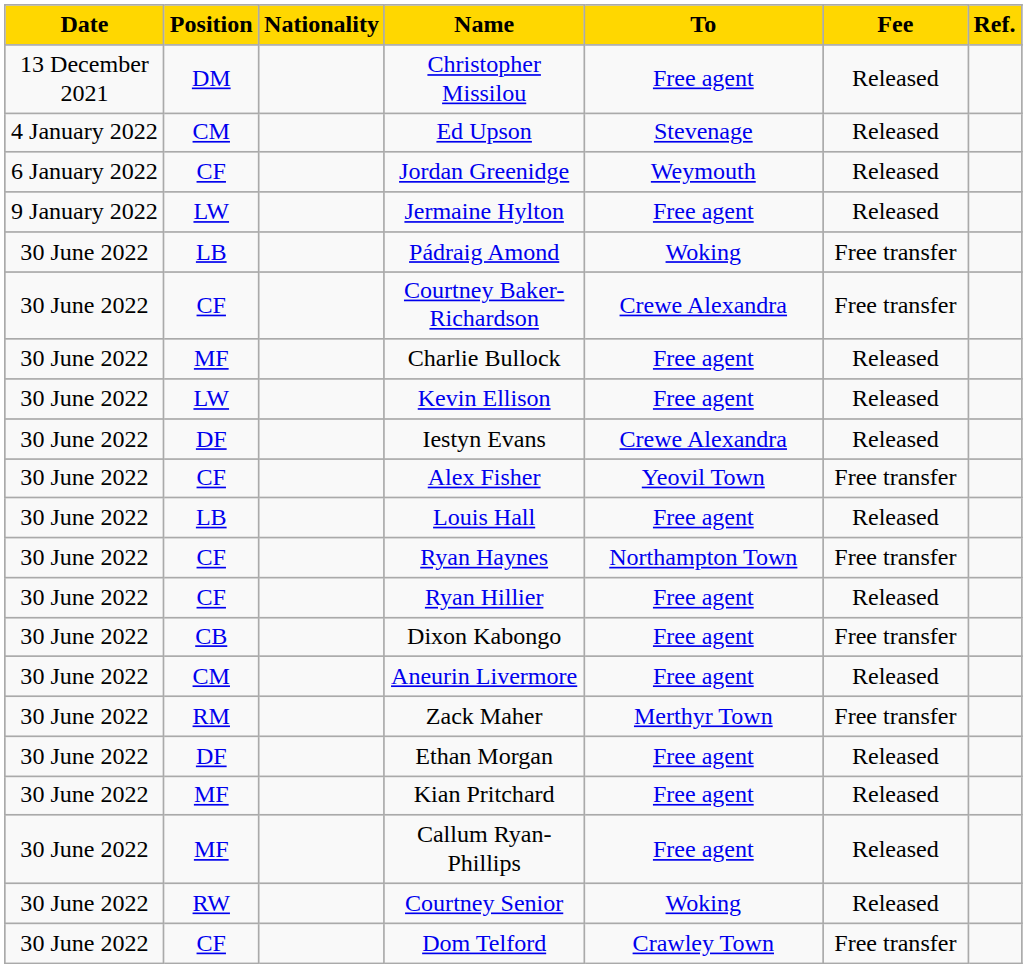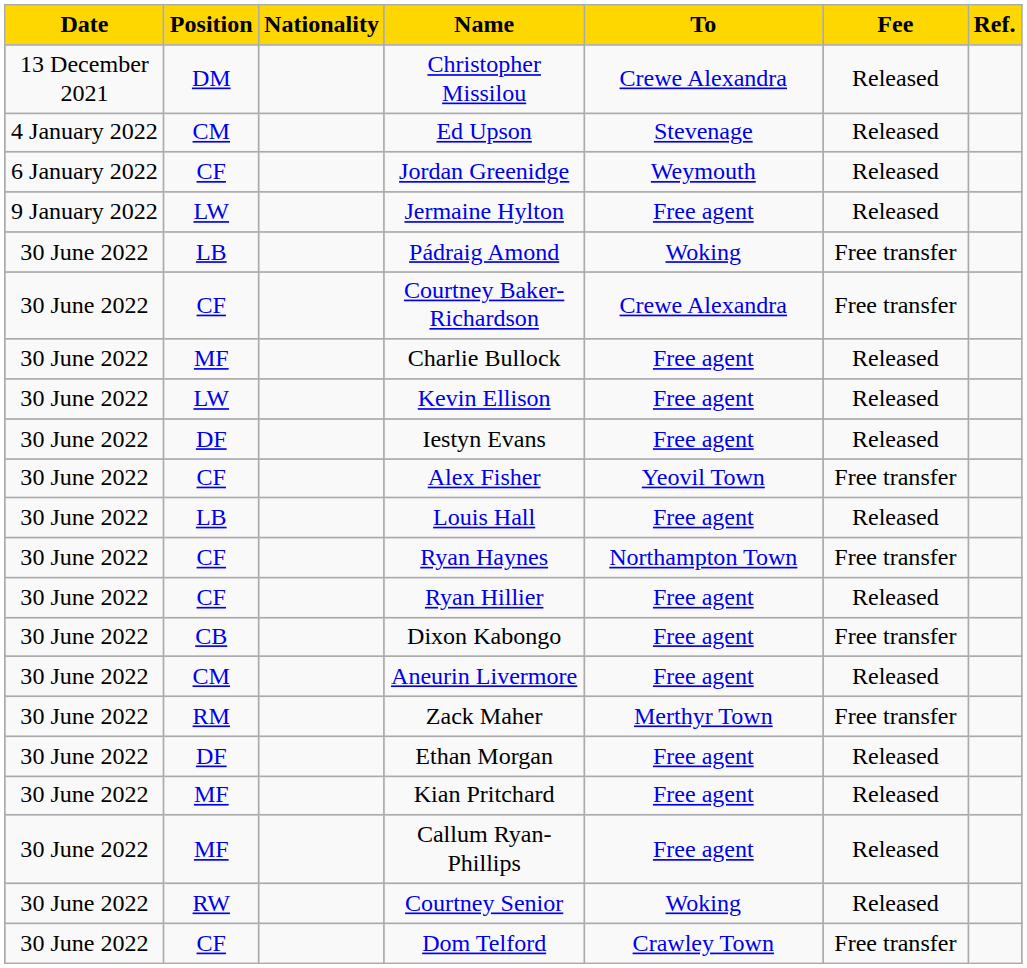 <table class="wikitable"  style="text-align:center; font-size:90%; ">
 <tr>
 <th style="background:gold; color:black; width:120px;">Date</th>
 <th style="background:gold; color:black; width:50px;">Position</th>
 <th style="background:gold; color:black; width:50px;">Nationality</th>
 <th style="background:gold; color:black; width:160px;">Name</th>
 <th style="background:gold; color:black; width:200px;">To</th>
 <th style="background:gold; color:black; width:110px;">Fee</th>
 <th style="background:gold; color:black; width:25px;">Ref.</th>
 </tr>
 <tr>
 <td>13 December 2021</td>
 <td><a href='#'>DM</a></td>
 <td></td>
 <td><a href='#'>Christopher Missilou</a></td>
-<td><a href='#'>Free agent</a></td>
+<td> <a href='#'>Crewe Alexandra</a></td>
 <td>Released</td>
 <td></td>
 </tr>
 <tr>
 <td>4 January 2022</td>
 <td><a href='#'>CM</a></td>
 <td></td>
 <td><a href='#'>Ed Upson</a></td>
 <td> <a href='#'>Stevenage</a></td>
 <td>Released</td>
 <td></td>
 </tr>
 <tr>
 <td>6 January 2022</td>
 <td><a href='#'>CF</a></td>
 <td></td>
 <td><a href='#'>Jordan Greenidge</a></td>
 <td> <a href='#'>Weymouth</a></td>
 <td>Released</td>
 <td></td>
 </tr>
 <tr>
 <td>9 January 2022</td>
 <td><a href='#'>LW</a></td>
 <td></td>
 <td><a href='#'>Jermaine Hylton</a></td>
 <td><a href='#'>Free agent</a></td>
 <td>Released</td>
 <td></td>
 </tr>
 <tr>
 <td>30 June 2022</td>
 <td><a href='#'>LB</a></td>
 <td></td>
 <td><a href='#'>Pádraig Amond</a></td>
 <td> <a href='#'>Woking</a></td>
 <td>Free transfer</td>
 <td></td>
 </tr>
 <tr>
 <td>30 June 2022</td>
 <td><a href='#'>CF</a></td>
 <td></td>
 <td><a href='#'>Courtney Baker-Richardson</a></td>
 <td> <a href='#'>Crewe Alexandra</a></td>
 <td>Free transfer</td>
 <td></td>
 </tr>
 <tr>
 <td>30 June 2022</td>
 <td><a href='#'>MF</a></td>
 <td></td>
 <td>Charlie Bullock</td>
 <td><a href='#'>Free agent</a></td>
 <td>Released</td>
 <td></td>
 </tr>
 <tr>
 <td>30 June 2022</td>
 <td><a href='#'>LW</a></td>
 <td></td>
 <td><a href='#'>Kevin Ellison</a></td>
 <td><a href='#'>Free agent</a></td>
 <td>Released</td>
 <td></td>
 </tr>
 <tr>
 <td>30 June 2022</td>
 <td><a href='#'>DF</a></td>
 <td></td>
 <td>Iestyn Evans</td>
-<td> <a href='#'>Crewe Alexandra</a></td>
+<td><a href='#'>Free agent</a></td>
 <td>Released</td>
 <td></td>
 </tr>
 <tr>
 <td>30 June 2022</td>
 <td><a href='#'>CF</a></td>
 <td></td>
 <td><a href='#'>Alex Fisher</a></td>
 <td> <a href='#'>Yeovil Town</a></td>
 <td>Free transfer</td>
 <td></td>
 </tr>
 <tr>
 <td>30 June 2022</td>
 <td><a href='#'>LB</a></td>
 <td></td>
 <td><a href='#'>Louis Hall</a></td>
 <td><a href='#'>Free agent</a></td>
 <td>Released</td>
 <td></td>
 </tr>
 <tr>
 <td>30 June 2022</td>
 <td><a href='#'>CF</a></td>
 <td></td>
 <td><a href='#'>Ryan Haynes</a></td>
 <td> <a href='#'>Northampton Town</a></td>
 <td>Free transfer</td>
 <td></td>
 </tr>
 <tr>
 <td>30 June 2022</td>
 <td><a href='#'>CF</a></td>
 <td></td>
 <td><a href='#'>Ryan Hillier</a></td>
 <td><a href='#'>Free agent</a></td>
 <td>Released</td>
 <td></td>
 </tr>
 <tr>
 <td>30 June 2022</td>
 <td><a href='#'>CB</a></td>
 <td></td>
 <td>Dixon Kabongo</td>
 <td><a href='#'>Free agent</a></td>
 <td>Free transfer</td>
 <td></td>
 </tr>
 <tr>
 <td>30 June 2022</td>
 <td><a href='#'>CM</a></td>
 <td></td>
 <td><a href='#'>Aneurin Livermore</a></td>
 <td><a href='#'>Free agent</a></td>
 <td>Released</td>
 <td></td>
 </tr>
 <tr>
 <td>30 June 2022</td>
 <td><a href='#'>RM</a></td>
 <td></td>
 <td>Zack Maher</td>
 <td> <a href='#'>Merthyr Town</a></td>
 <td>Free transfer</td>
 <td></td>
 </tr>
 <tr>
 <td>30 June 2022</td>
 <td><a href='#'>DF</a></td>
 <td></td>
 <td>Ethan Morgan</td>
 <td><a href='#'>Free agent</a></td>
 <td>Released</td>
 <td></td>
 </tr>
 <tr>
 <td>30 June 2022</td>
 <td><a href='#'>MF</a></td>
 <td></td>
 <td>Kian Pritchard</td>
 <td><a href='#'>Free agent</a></td>
 <td>Released</td>
 <td></td>
 </tr>
 <tr>
 <td>30 June 2022</td>
 <td><a href='#'>MF</a></td>
 <td></td>
 <td>Callum Ryan-Phillips</td>
 <td><a href='#'>Free agent</a></td>
 <td>Released</td>
 <td></td>
 </tr>
 <tr>
 <td>30 June 2022</td>
 <td><a href='#'>RW</a></td>
 <td></td>
 <td><a href='#'>Courtney Senior</a></td>
 <td> <a href='#'>Woking</a></td>
 <td>Released</td>
 <td></td>
 </tr>
 <tr>
 <td>30 June 2022</td>
 <td><a href='#'>CF</a></td>
 <td></td>
 <td><a href='#'>Dom Telford</a></td>
 <td> <a href='#'>Crawley Town</a></td>
 <td>Free transfer</td>
 <td></td>
 </tr>
 </table>
